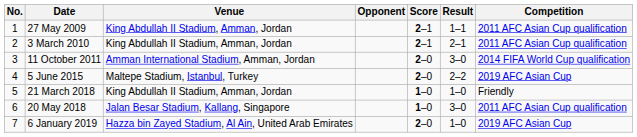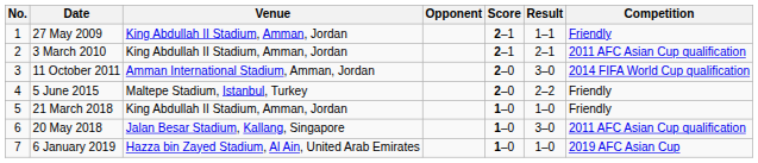 <table class="wikitable">
 <tr>
 <th>No.</th>
 <th>Date</th>
 <th>Venue</th>
 <th>Opponent</th>
 <th>Score</th>
 <th>Result</th>
 <th>Competition</th>
 </tr>
 <tr>
 <td align=center>1</td>
 <td>27 May 2009</td>
 <td><a href='#'>King Abdullah II Stadium</a>, <a href='#'>Amman</a>, Jordan</td>
 <td></td>
 <td align=center><strong>2</strong>–1</td>
 <td align=center>1–1</td>
-<td><a href='#'>2011 AFC Asian Cup qualification</a></td>
+<td><a href='#'>Friendly</a></td>
 </tr>
 <tr>
 <td align=center>2</td>
 <td>3 March 2010</td>
 <td>King Abdullah II Stadium, Amman, Jordan</td>
 <td></td>
 <td align=center><strong>2</strong>–1</td>
 <td align=center>2–1</td>
 <td><a href='#'>2011 AFC Asian Cup qualification</a></td>
 </tr>
 <tr>
 <td align=center>3</td>
 <td>11 October 2011</td>
 <td><a href='#'>Amman International Stadium</a>, Amman, Jordan</td>
 <td></td>
 <td align=center><strong>2</strong>–0</td>
 <td align=center>3–0</td>
 <td><a href='#'>2014 FIFA World Cup qualification</a></td>
 </tr>
 <tr>
 <td align=center>4</td>
 <td>5 June 2015</td>
 <td>Maltepe Stadium, <a href='#'>Istanbul</a>, Turkey</td>
 <td></td>
 <td align=center><strong>2</strong>–0</td>
 <td align=center>2–2</td>
-<td><a href='#'>2019 AFC Asian Cup</a></td>
+<td>Friendly</td>
 </tr>
 <tr>
 <td align=center>5</td>
 <td>21 March 2018</td>
 <td>King Abdullah II Stadium, Amman, Jordan</td>
 <td></td>
 <td align=center><strong>1</strong>–0</td>
 <td align=center>1–0</td>
 <td>Friendly</td>
 </tr>
 <tr>
 <td align=center>6</td>
 <td>20 May 2018</td>
 <td><a href='#'>Jalan Besar Stadium</a>, <a href='#'>Kallang</a>, Singapore</td>
 <td></td>
 <td align=center><strong>1</strong>–0</td>
 <td align=center>3–0</td>
 <td><a href='#'>2011 AFC Asian Cup qualification</a></td>
 </tr>
 <tr>
 <td align=center>7</td>
 <td>6 January 2019</td>
 <td><a href='#'>Hazza bin Zayed Stadium</a>, <a href='#'>Al Ain</a>, United Arab Emirates</td>
 <td></td>
-<td align=center><strong>2</strong>–0</td>
+<td align=center><strong>1</strong>–0</td>
 <td align=center>1–0</td>
 <td><a href='#'>2019 AFC Asian Cup</a></td>
 </tr>
 </table>
